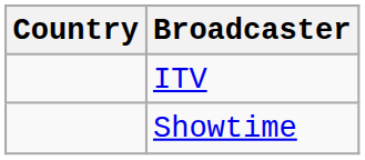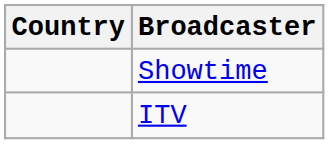 <table class="wikitable">
 <tr>
 <th align=center>Country</th>
 <th align=center>Broadcaster</th>
 </tr>
 <tr>
 <td></td>
-<td><a href='#'>ITV</a></td>
+<td><a href='#'>Showtime</a></td>
 </tr>
 <tr>
 <td></td>
-<td><a href='#'>Showtime</a></td>
+<td><a href='#'>ITV</a></td>
 </tr>
 </table>
